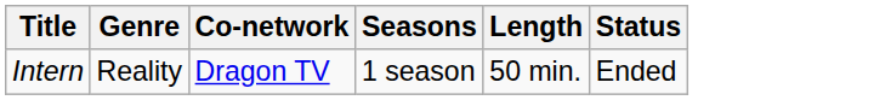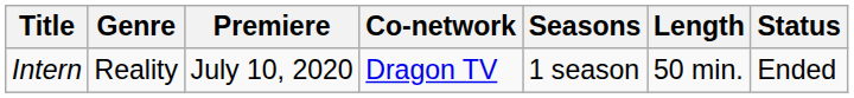 <table class="wikitable">
 <tr>
 <th>Title</th>
 <th>Genre</th>
+<th>Premiere</th>
 <th>Co-network</th>
 <th>Seasons</th>
 <th>Length</th>
 <th>Status</th>
 </tr>
 <tr>
 <td><em>Intern</em></td>
 <td>Reality</td>
+<td>July 10, 2020</td>
 <td><a href='#'>Dragon TV</a></td>
 <td>1 season</td>
 <td>50 min.</td>
 <td>Ended</td>
 </tr>
 </table>
